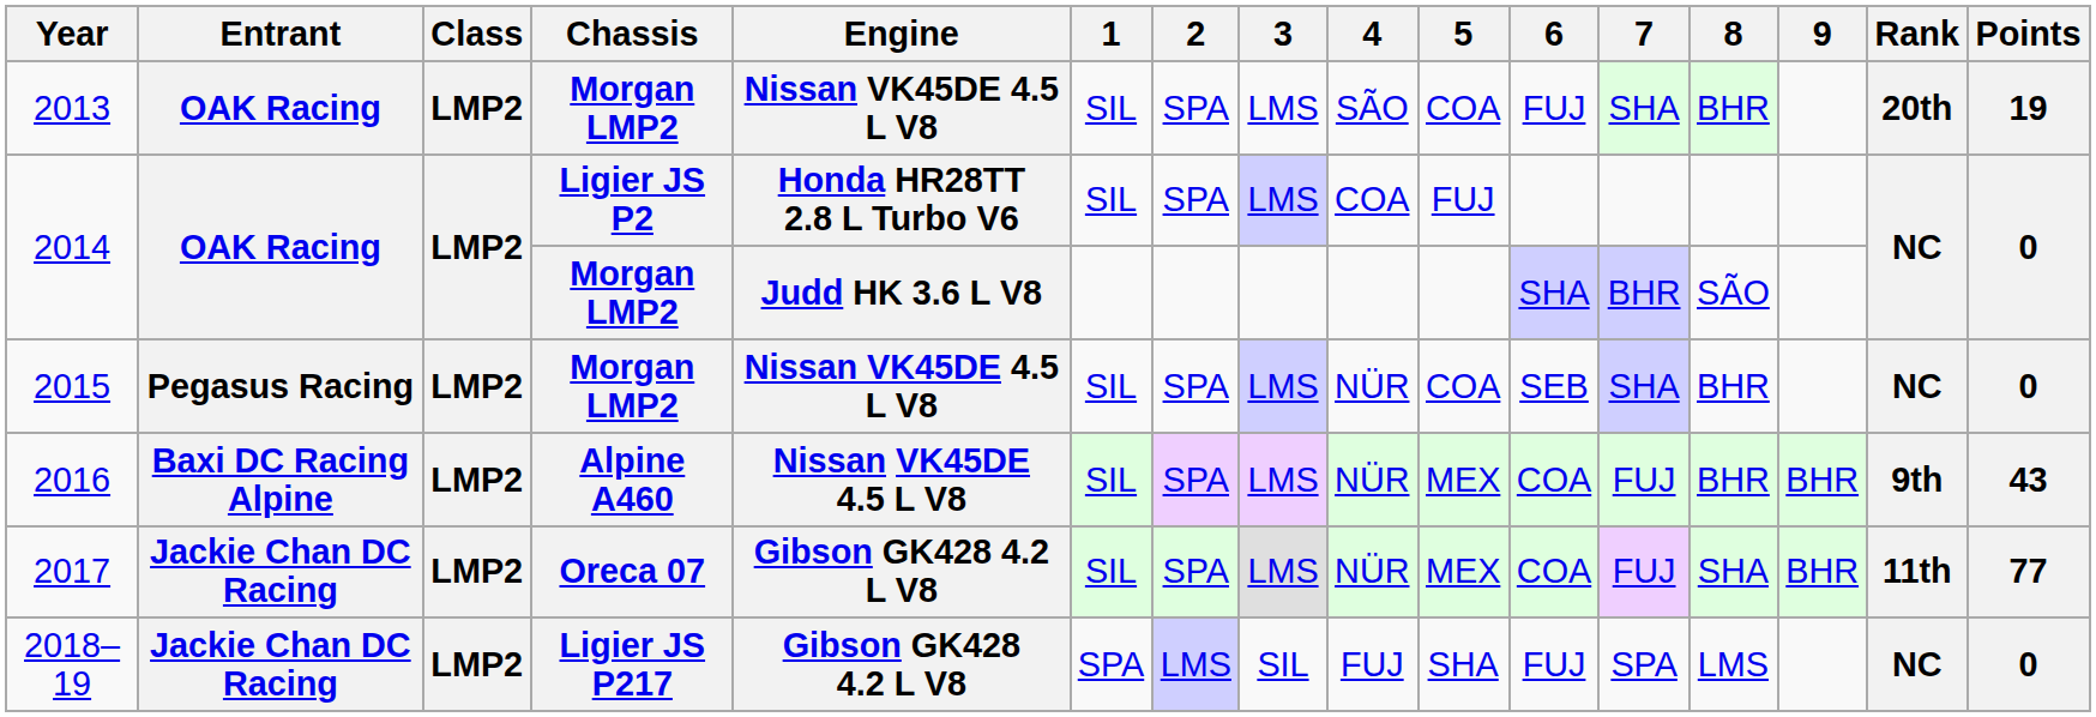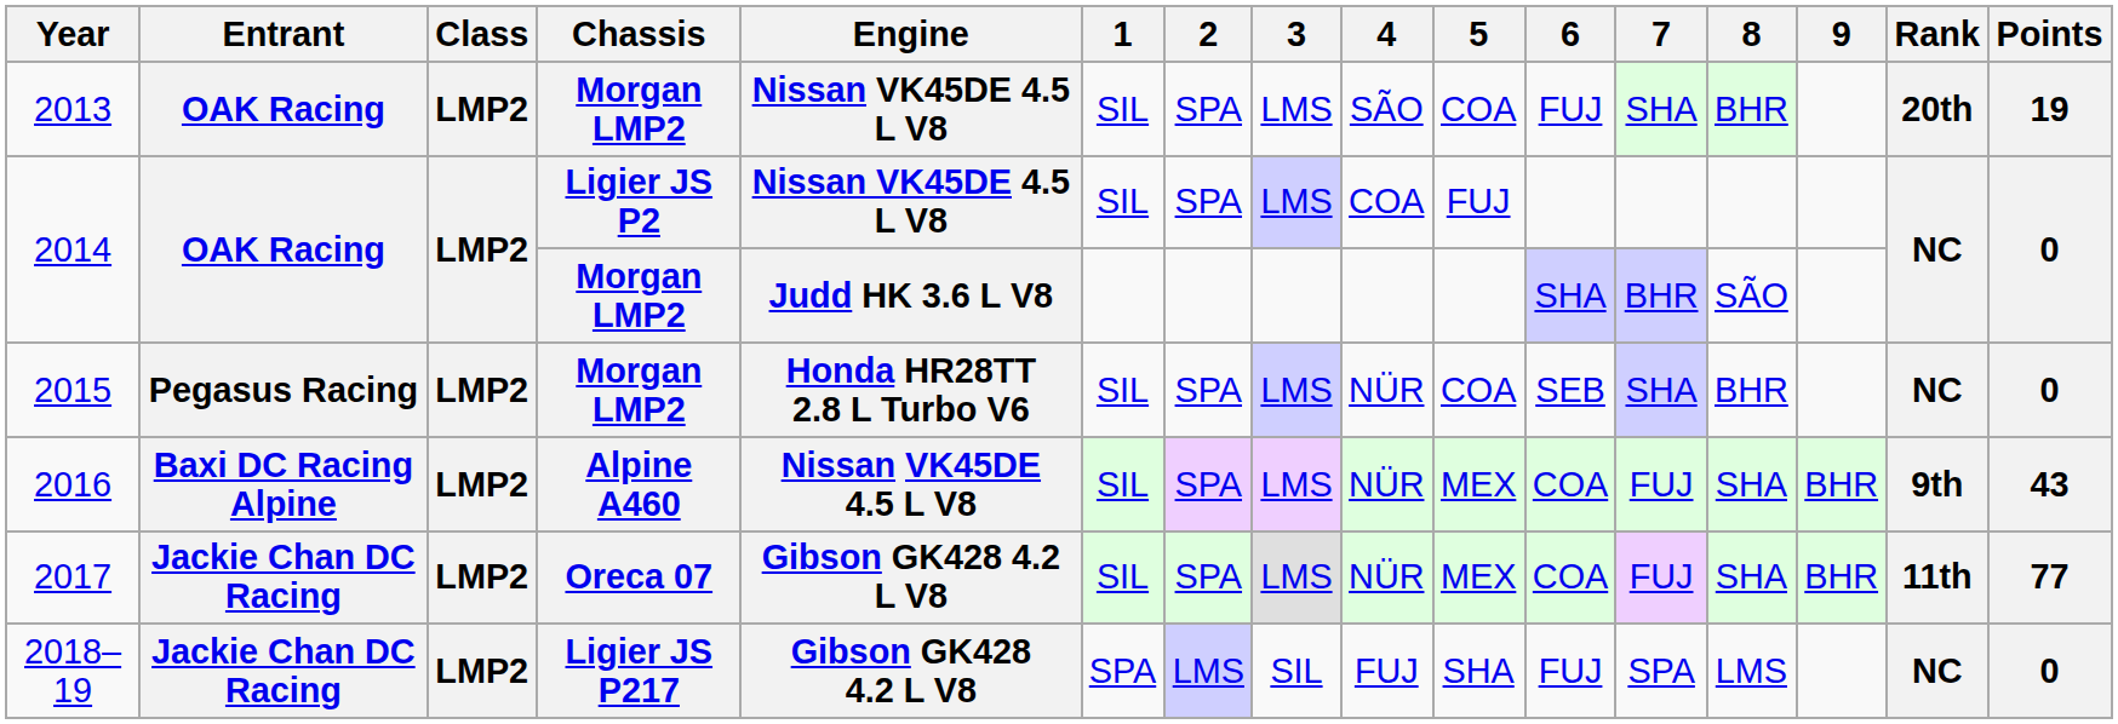 <table class="wikitable" style="text-align:center; font-size:90%">
 <tr>
 <th>Year</th>
 <th>Entrant</th>
 <th>Class</th>
 <th>Chassis</th>
 <th>Engine</th>
 <th>1</th>
 <th>2</th>
 <th>3</th>
 <th>4</th>
 <th>5</th>
 <th>6</th>
 <th>7</th>
 <th>8</th>
 <th>9</th>
 <th>Rank</th>
 <th>Points</th>
 </tr>
 <tr>
 <td><a href='#'>2013</a></td>
 <th><a href='#'>OAK Racing</a></th>
 <th>LMP2</th>
 <th><a href='#'>Morgan LMP2</a></th>
 <th><a href='#'>Nissan</a> VK45DE 4.5 L V8</th>
 <td><a href='#'>SIL</a></td>
 <td><a href='#'>SPA</a></td>
 <td><a href='#'>LMS</a></td>
 <td><a href='#'>SÃO</a></td>
 <td><a href='#'>COA</a></td>
 <td><a href='#'>FUJ</a></td>
 <td style="background:#DFFFDF;"><a href='#'>SHA</a><br></td>
 <td style="background:#DFFFDF;"><a href='#'>BHR</a><br></td>
 <td></td>
 <th>20th</th>
 <th>19</th>
 </tr>
 <tr>
 <td rowspan=2><a href='#'>2014</a></td>
 <th rowspan=2><a href='#'>OAK Racing</a></th>
 <th rowspan=2>LMP2</th>
 <th><a href='#'>Ligier JS P2</a></th>
-<th><a href='#'>Honda</a> HR28TT 2.8 L Turbo V6</th>
+<th><a href='#'>Nissan VK45DE</a> 4.5 L V8</th>
 <td><a href='#'>SIL</a></td>
 <td><a href='#'>SPA</a></td>
 <td style="background:#cfcfff;"><a href='#'>LMS</a><br></td>
 <td><a href='#'>COA</a></td>
 <td><a href='#'>FUJ</a></td>
 <td></td>
 <td></td>
 <td></td>
 <td></td>
 <th rowspan=2>NC</th>
 <th rowspan=2>0</th>
 </tr>
 <tr>
 <th><a href='#'>Morgan LMP2</a></th>
 <th><a href='#'>Judd</a> HK 3.6 L V8</th>
 <td></td>
 <td></td>
 <td></td>
 <td></td>
 <td></td>
 <td style="background:#cfcfff;"><a href='#'>SHA</a><br></td>
 <td style="background:#cfcfff;"><a href='#'>BHR</a><br></td>
 <td><a href='#'>SÃO</a></td>
 <td></td>
 </tr>
 <tr>
 <td><a href='#'>2015</a></td>
 <th>Pegasus Racing</th>
 <th>LMP2</th>
 <th><a href='#'>Morgan LMP2</a></th>
-<th><a href='#'>Nissan VK45DE</a> 4.5 L V8</th>
+<th><a href='#'>Honda</a> HR28TT 2.8 L Turbo V6</th>
 <td><a href='#'>SIL</a></td>
 <td><a href='#'>SPA</a></td>
 <td style="background:#cfcfff;"><a href='#'>LMS</a><br></td>
 <td><a href='#'>NÜR</a></td>
 <td><a href='#'>COA</a></td>
 <td><a href='#'>SEB</a></td>
 <td style="background:#cfcfff;"><a href='#'>SHA</a><br></td>
 <td><a href='#'>BHR</a></td>
 <td></td>
 <th>NC</th>
 <th>0</th>
 </tr>
 <tr>
 <td><a href='#'>2016</a></td>
 <th><a href='#'>Baxi DC Racing Alpine</a></th>
 <th>LMP2</th>
 <th><a href='#'>Alpine A460</a></th>
 <th><a href='#'>Nissan</a> <a href='#'>VK45DE</a> 4.5 L V8</th>
 <td style="background:#DFFFDF;"><a href='#'>SIL</a><br></td>
 <td style="background:#EFCFFF;"><a href='#'>SPA</a><br></td>
 <td style="background:#EFCFFF;"><a href='#'>LMS</a><br></td>
 <td style="background:#DFFFDF;"><a href='#'>NÜR</a><br></td>
 <td style="background:#DFFFDF;"><a href='#'>MEX</a><br></td>
 <td style="background:#DFFFDF;"><a href='#'>COA</a><br></td>
 <td style="background:#DFFFDF;"><a href='#'>FUJ</a><br></td>
-<td style="background:#DFFFDF;"><a href='#'>BHR</a><br></td>
+<td style="background:#DFFFDF;"><a href='#'>SHA</a><br></td>
 <td style="background:#DFFFDF;"><a href='#'>BHR</a><br></td>
 <th>9th</th>
 <th>43</th>
 </tr>
 <tr>
 <td><a href='#'>2017</a></td>
 <th><a href='#'>Jackie Chan DC Racing</a></th>
 <th>LMP2</th>
 <th><a href='#'>Oreca 07</a></th>
 <th><a href='#'>Gibson</a> GK428 4.2 L V8</th>
 <td style="background:#DFFFDF;"><a href='#'>SIL</a><br></td>
 <td style="background:#DFFFDF;"><a href='#'>SPA</a><br></td>
 <td style="background:#DFDFDF;"><a href='#'>LMS</a><br></td>
 <td style="background:#DFFFDF;"><a href='#'>NÜR</a><br></td>
 <td style="background:#DFFFDF;"><a href='#'>MEX</a><br></td>
 <td style="background:#DFFFDF;"><a href='#'>COA</a><br></td>
 <td style="background:#EFCFFF;"><a href='#'>FUJ</a><br></td>
 <td style="background:#DFFFDF;"><a href='#'>SHA</a><br></td>
 <td style="background:#DFFFDF;"><a href='#'>BHR</a><br></td>
 <th>11th</th>
 <th>77</th>
 </tr>
 <tr>
 <td><a href='#'>2018–19</a></td>
 <th><a href='#'>Jackie Chan DC Racing</a></th>
 <th>LMP2</th>
 <th><a href='#'>Ligier JS P217</a></th>
 <th><a href='#'>Gibson</a> GK428 4.2 L V8</th>
 <td><a href='#'>SPA</a></td>
 <td style="background:#cfcfff;"><a href='#'>LMS</a><br></td>
 <td><a href='#'>SIL</a></td>
 <td><a href='#'>FUJ</a></td>
 <td><a href='#'>SHA</a></td>
 <td><a href='#'>FUJ</a></td>
 <td><a href='#'>SPA</a></td>
 <td><a href='#'>LMS</a></td>
 <td></td>
 <th>NC</th>
 <th>0</th>
 </tr>
 </table>
